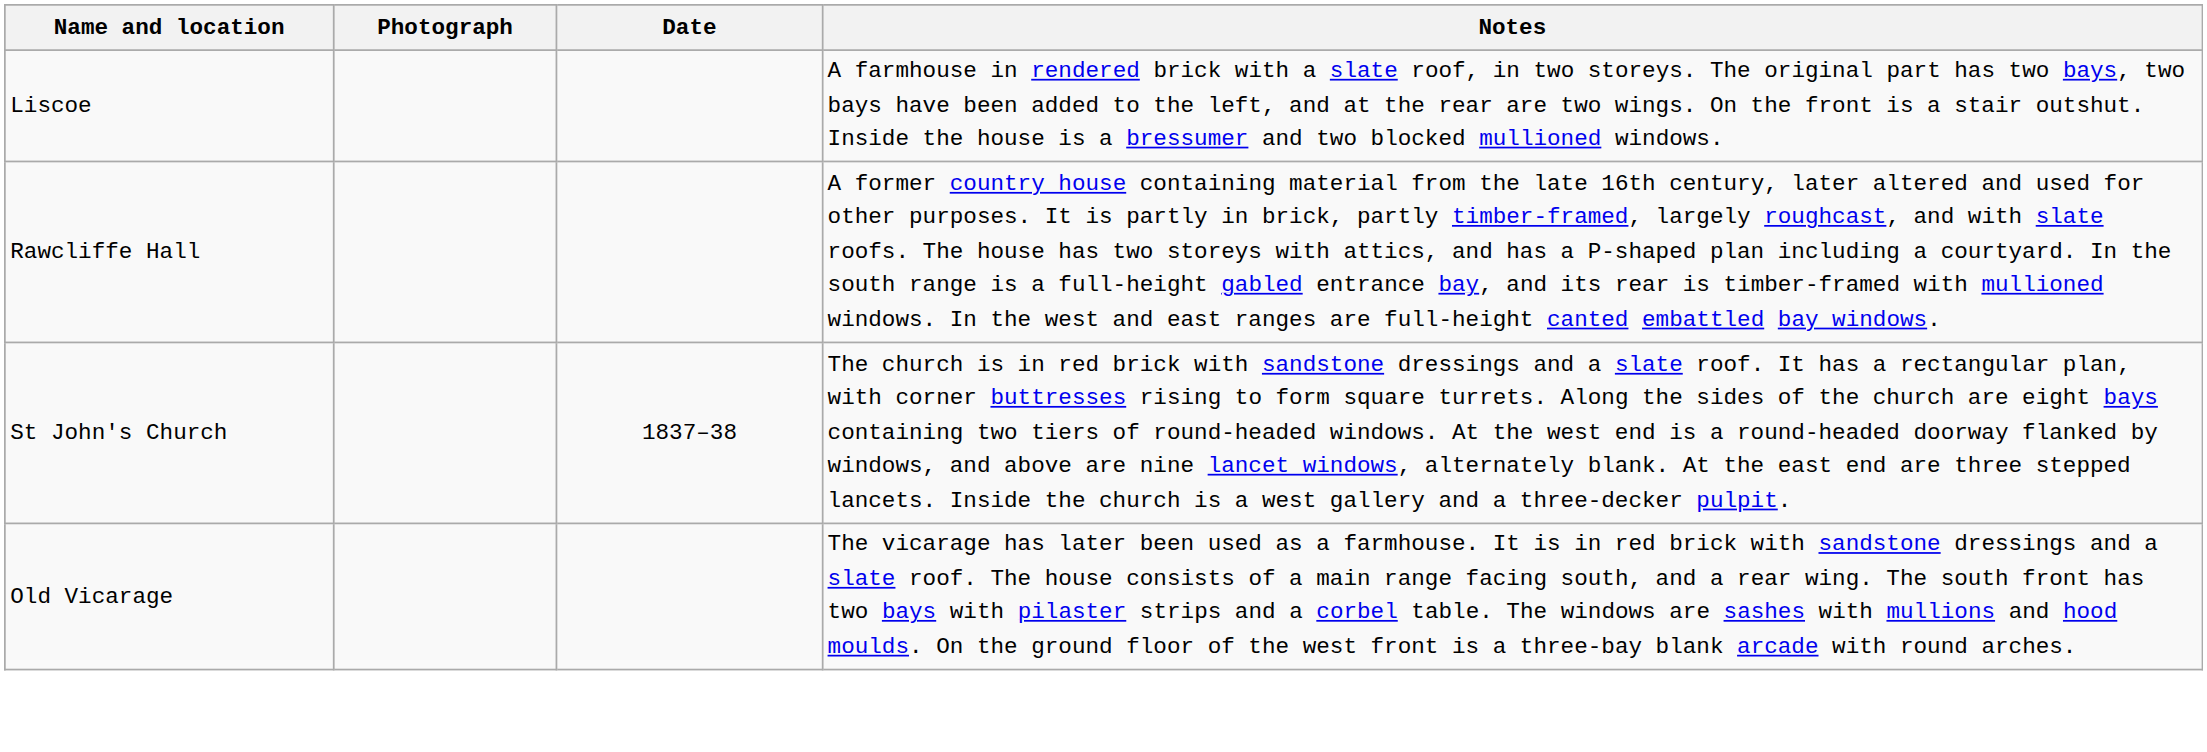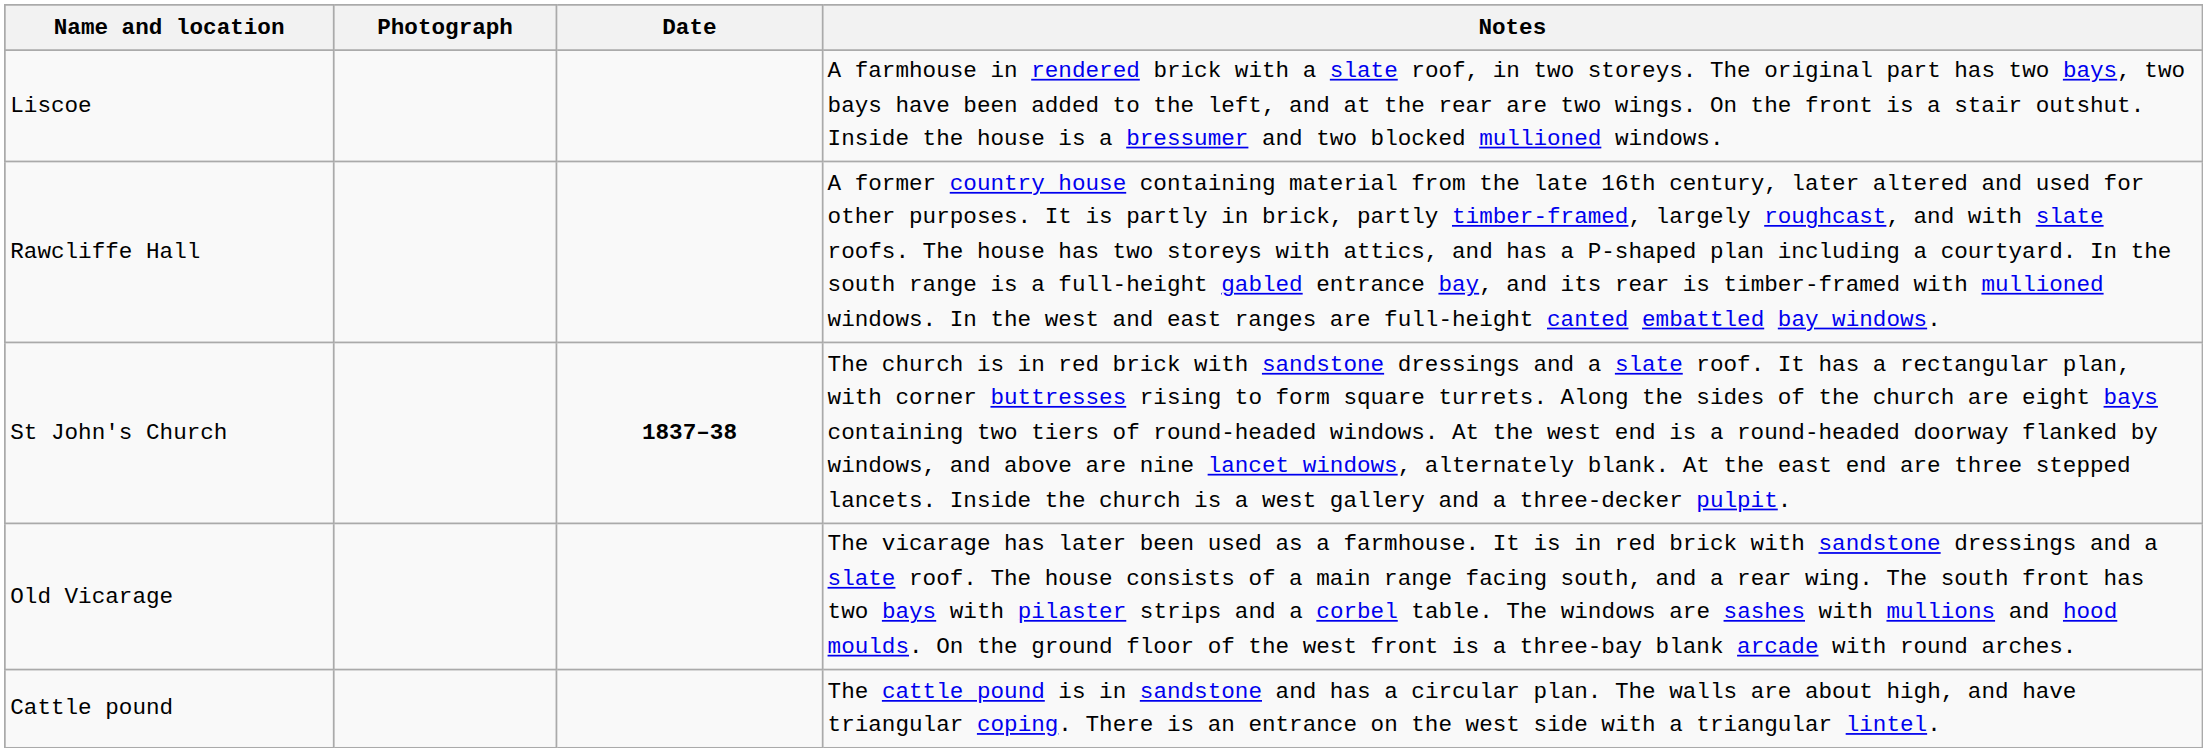 <table class="wikitable sortable plainrowheaders" style="width:100%;border:0px;text-align:left;line-height:150%;">
 <tr>
 <th scope="col"  style="width:150px">Name and location</th>
 <th scope="col"  style="width:100px" class="unsortable">Photograph</th>
 <th scope="col"  style="width:120px">Date</th>
 <th scope="col"  style="width:650px" class="unsortable">Notes</th>
 </tr>
 <tr>
 <td>Liscoe<br><small></small></td>
 <td></td>
 <td align="center"></td>
 <td>A farmhouse in <a href='#'>rendered</a> brick with a <a href='#'>slate</a> roof, in two storeys.  The original part has two <a href='#'>bays</a>, two bays have been added to the left, and at the rear are two wings.  On the front is a stair outshut.  Inside the house is a <a href='#'>bressumer</a> and two blocked <a href='#'>mullioned</a> windows.</td>
 </tr>
 <tr>
 <td>Rawcliffe Hall<br><small></small></td>
 <td></td>
 <td align="center"></td>
 <td>A former <a href='#'>country house</a> containing material from the late 16th century, later altered and used for other purposes.  It is partly in brick, partly <a href='#'>timber-framed</a>, largely <a href='#'>roughcast</a>, and with <a href='#'>slate</a> roofs.  The house has two storeys with attics, and has a P-shaped plan including a courtyard.  In the south range is a full-height <a href='#'>gabled</a> entrance <a href='#'>bay</a>, and its rear is timber-framed with <a href='#'>mullioned</a> windows.  In the west and east ranges are full-height <a href='#'>canted</a> <a href='#'>embattled</a> <a href='#'>bay windows</a>.</td>
 </tr>
 <tr>
 <td>St John's Church<br><small></small></td>
 <td></td>
-<td align="center">1837–38</td>
+<td align="center"><strong>1837–38</strong></td>
 <td>The church is in red brick with <a href='#'>sandstone</a> dressings and a <a href='#'>slate</a> roof.  It has a rectangular plan, with corner <a href='#'>buttresses</a> rising to form square turrets.  Along the sides of the church are eight <a href='#'>bays</a> containing two tiers of round-headed windows.  At the west end is a round-headed doorway flanked by windows, and above are nine <a href='#'>lancet windows</a>, alternately blank.  At the east end are three stepped lancets.  Inside the church is a west gallery and a three-decker <a href='#'>pulpit</a>.</td>
 </tr>
 <tr>
 <td>Old Vicarage<br><small></small></td>
 <td></td>
 <td align="center"></td>
 <td>The vicarage has later been used as a farmhouse.  It is in red brick with <a href='#'>sandstone</a> dressings and a <a href='#'>slate</a> roof.  The house consists of a main range facing south, and a rear wing.  The south front has two <a href='#'>bays</a> with <a href='#'>pilaster</a> strips and a <a href='#'>corbel</a> table.  The windows are <a href='#'>sashes</a> with <a href='#'>mullions</a> and <a href='#'>hood moulds</a>.  On the ground floor of the west front is a three-bay blank <a href='#'>arcade</a> with round arches.</td>
 </tr>
 <tr>
+<td>Cattle pound<br><small></small></td>
+<td></td>
+<td align="center"></td>
+<td>The <a href='#'>cattle pound</a> is in <a href='#'>sandstone</a> and has a circular plan.  The walls are about  high, and have triangular <a href='#'>coping</a>.  There is an entrance on the west side with a triangular <a href='#'>lintel</a>.</td>
+</tr>
+<tr>
 </tr>
 </table>
